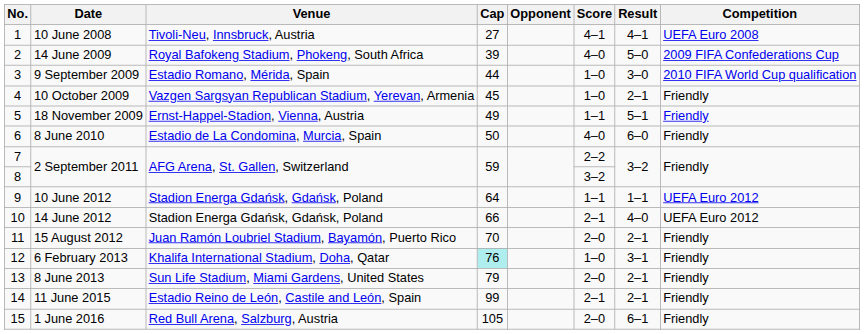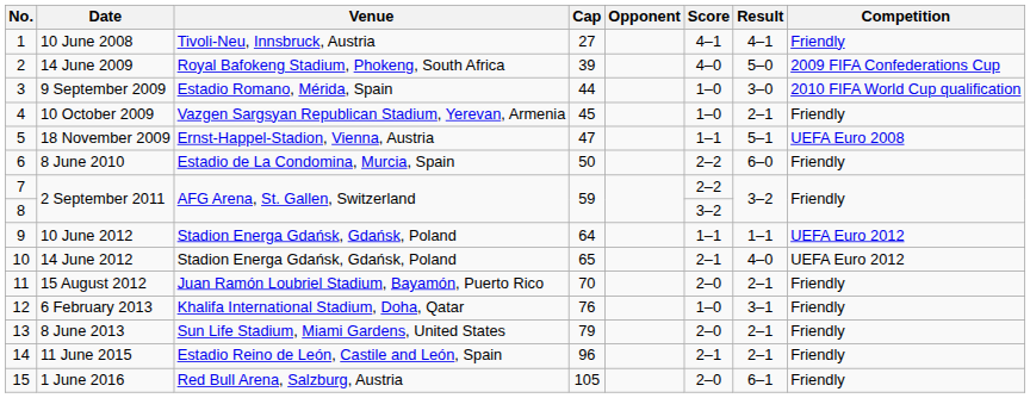 <table class="wikitable sortable">
 <tr>
 <th scope="col">No.</th>
 <th scope="col" data-sort-type="date">Date</th>
 <th scope="col">Venue</th>
 <th scope="col">Cap</th>
 <th scope="col">Opponent</th>
 <th scope="col">Score</th>
 <th scope="col">Result</th>
 <th scope="col">Competition</th>
 </tr>
 <tr>
 <td align="center">1</td>
 <td>10 June 2008</td>
 <td><a href='#'>Tivoli-Neu</a>, <a href='#'>Innsbruck</a>, Austria</td>
 <td align="center">27</td>
 <td></td>
 <td align="center">4–1</td>
 <td align="center">4–1</td>
-<td><a href='#'>UEFA Euro 2008</a></td>
+<td><a href='#'>Friendly</a></td>
 </tr>
 <tr>
 <td align="center">2</td>
 <td>14 June 2009</td>
 <td><a href='#'>Royal Bafokeng Stadium</a>, <a href='#'>Phokeng</a>, South Africa</td>
 <td align="center">39</td>
 <td></td>
 <td align="center">4–0</td>
 <td align="center">5–0</td>
 <td><a href='#'>2009 FIFA Confederations Cup</a></td>
 </tr>
 <tr>
 <td align="center">3</td>
 <td>9 September 2009</td>
 <td><a href='#'>Estadio Romano</a>, <a href='#'>Mérida</a>, Spain</td>
 <td align="center">44</td>
 <td></td>
 <td align="center">1–0</td>
 <td align="center">3–0</td>
 <td><a href='#'>2010 FIFA World Cup qualification</a></td>
 </tr>
 <tr>
 <td align="center">4</td>
 <td>10 October 2009</td>
 <td><a href='#'>Vazgen Sargsyan Republican Stadium</a>, <a href='#'>Yerevan</a>, Armenia</td>
 <td align="center">45</td>
 <td></td>
 <td align="center">1–0</td>
 <td align="center">2–1</td>
 <td>Friendly</td>
 </tr>
 <tr>
 <td align="center">5</td>
 <td>18 November 2009</td>
 <td><a href='#'>Ernst-Happel-Stadion</a>, <a href='#'>Vienna</a>, Austria</td>
-<td align="center">49</td>
+<td align="center">47</td>
 <td></td>
 <td align="center">1–1</td>
 <td align="center">5–1</td>
-<td><a href='#'>Friendly</a></td>
+<td><a href='#'>UEFA Euro 2008</a></td>
 </tr>
 <tr>
 <td align="center">6</td>
 <td>8 June 2010</td>
 <td><a href='#'>Estadio de La Condomina</a>, <a href='#'>Murcia</a>, Spain</td>
 <td align="center">50</td>
 <td></td>
-<td align="center">4–0</td>
+<td align="center">2–2</td>
 <td align="center">6–0</td>
 <td>Friendly</td>
 </tr>
 <tr>
 <td align="center">7</td>
 <td rowspan="2">2 September 2011</td>
 <td rowspan="2"><a href='#'>AFG Arena</a>, <a href='#'>St. Gallen</a>, Switzerland</td>
 <td rowspan="2" align="center">59</td>
 <td rowspan="2"></td>
 <td align="center">2–2</td>
 <td rowspan="2" align="center">3–2</td>
 <td rowspan="2">Friendly</td>
 </tr>
 <tr>
 <td align="center">8</td>
 <td align="center">3–2</td>
 </tr>
 <tr>
 <td align="center">9</td>
 <td>10 June 2012</td>
 <td><a href='#'>Stadion Energa Gdańsk</a>, <a href='#'>Gdańsk</a>, Poland</td>
 <td align="center">64</td>
 <td></td>
 <td align="center">1–1</td>
 <td align="center">1–1</td>
 <td><a href='#'>UEFA Euro 2012</a></td>
 </tr>
 <tr>
 <td align="center">10</td>
 <td>14 June 2012</td>
 <td>Stadion Energa Gdańsk, Gdańsk, Poland</td>
-<td align="center">66</td>
+<td align="center">65</td>
 <td></td>
 <td align="center">2–1</td>
 <td align="center">4–0</td>
 <td>UEFA Euro 2012</td>
 </tr>
 <tr>
 <td align="center">11</td>
 <td>15 August 2012</td>
 <td><a href='#'>Juan Ramón Loubriel Stadium</a>, <a href='#'>Bayamón</a>, Puerto Rico</td>
 <td align="center">70</td>
 <td></td>
 <td align="center">2–0</td>
 <td align="center">2–1</td>
 <td>Friendly</td>
 </tr>
 <tr>
 <td align="center">12</td>
 <td>6 February 2013</td>
 <td><a href='#'>Khalifa International Stadium</a>, <a href='#'>Doha</a>, Qatar</td>
-<td align="center" style="background: paleturquoise;">76</td>
+<td align="center">76</td>
 <td></td>
 <td align="center">1–0</td>
 <td align="center">3–1</td>
 <td>Friendly</td>
 </tr>
 <tr>
 <td align="center">13</td>
 <td>8 June 2013</td>
 <td><a href='#'>Sun Life Stadium</a>, <a href='#'>Miami Gardens</a>, United States</td>
 <td align="center">79</td>
 <td></td>
 <td align="center">2–0</td>
 <td align="center">2–1</td>
 <td>Friendly</td>
 </tr>
 <tr>
 <td align="center">14</td>
 <td>11 June 2015</td>
 <td><a href='#'>Estadio Reino de León</a>, <a href='#'>Castile and León</a>, Spain</td>
-<td align="center">99</td>
+<td align="center">96</td>
 <td></td>
 <td align="center">2–1</td>
 <td align="center">2–1</td>
 <td>Friendly</td>
 </tr>
 <tr>
 <td align="center">15</td>
 <td>1 June 2016</td>
 <td><a href='#'>Red Bull Arena</a>, <a href='#'>Salzburg</a>, Austria</td>
 <td align="center">105</td>
 <td></td>
 <td align="center">2–0</td>
 <td align="center">6–1</td>
 <td>Friendly</td>
 </tr>
 </table>
